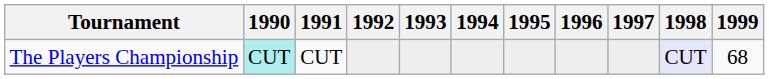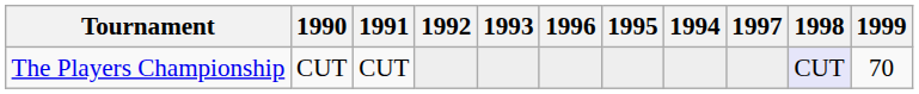 <table class="wikitable" style="font-size:95%;text-align:center;">
 <tr>
 <th>Tournament</th>
 <th>1990</th>
 <th>1991</th>
 <th>1992</th>
 <th>1993</th>
+<th>1996</th>
+<th>1995</th>
 <th>1994</th>
-<th>1995</th>
-<th>1996</th>
 <th>1997</th>
 <th>1998</th>
 <th>1999</th>
 </tr>
 <tr>
 <td align=left><a href='#'>The Players Championship</a></td>
-<td style="background: paleturquoise;">CUT</td>
+<td>CUT</td>
 <td>CUT</td>
 <td style="background:#eeeeee;"></td>
 <td style="background:#eeeeee;"></td>
 <td style="background:#eeeeee;"></td>
 <td style="background:#eeeeee;"></td>
 <td style="background:#eeeeee;"></td>
 <td style="background:#eeeeee;"></td>
 <td style="background: lavender;">CUT</td>
-<td>68</td>
+<td>70</td>
 </tr>
 </table>
